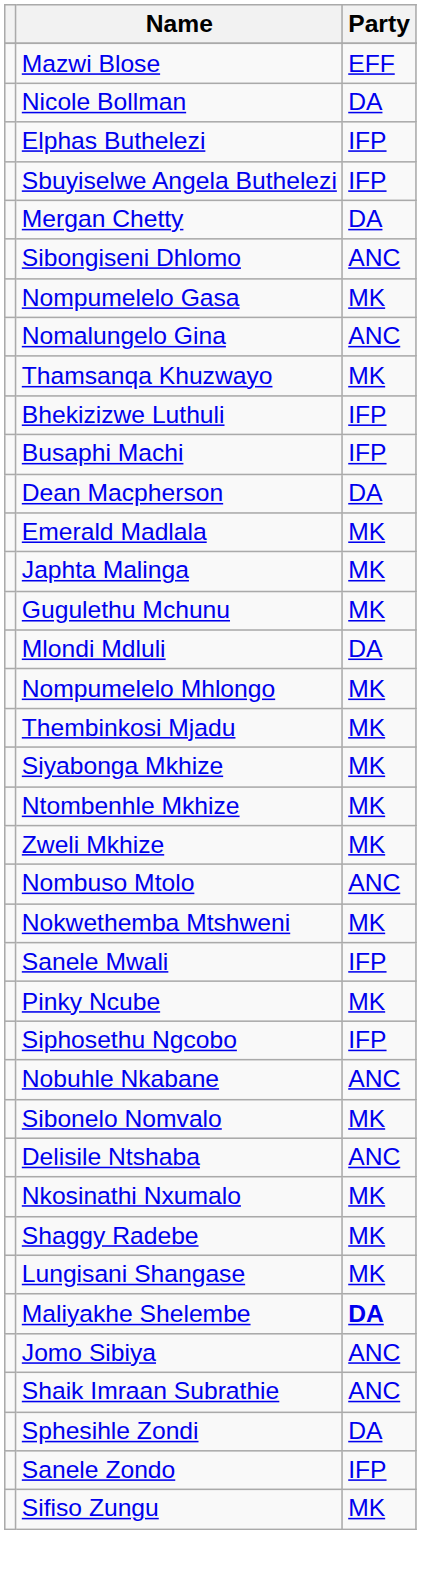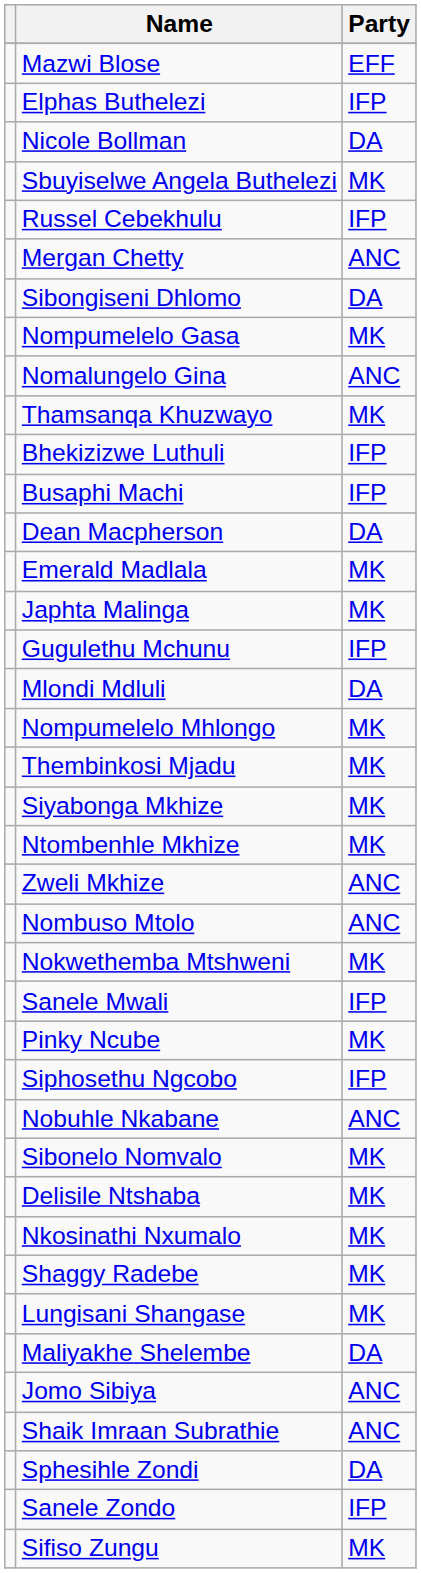 <table class="wikitable sortable">
 <tr>
 <th class="unsortable"></th>
 <th>Name</th>
 <th>Party</th>
 </tr>
 <tr>
 </tr>
 <tr>
 <td></td>
 <td data-sort-value="Blose, Mazwi"><a href='#'>Mazwi Blose</a></td>
 <td><a href='#'>EFF</a></td>
 </tr>
 <tr>
 <td></td>
+<td data-sort-value="Buthelezi, Elphas"><a href='#'>Elphas Buthelezi</a></td>
+<td><a href='#'>IFP</a></td>
+</tr>
+<tr>
+<td></td>
 <td data-sort-value="Bollman, Nicole"><a href='#'>Nicole Bollman</a></td>
 <td><a href='#'>DA</a></td>
 </tr>
 <tr>
 <td></td>
-<td data-sort-value="Buthelezi, Elphas"><a href='#'>Elphas Buthelezi</a></td>
-<td><a href='#'>IFP</a></td>
+<td data-sort-value="Buthelezi, Sbuyiselwe Angela"><a href='#'>Sbuyiselwe Angela Buthelezi</a></td>
+<td><a href='#'>MK</a></td>
 </tr>
 <tr>
 <td></td>
-<td data-sort-value="Buthelezi, Sbuyiselwe Angela"><a href='#'>Sbuyiselwe Angela Buthelezi</a></td>
+<td data-sort-value="Cebekhulu, Russel"><a href='#'>Russel Cebekhulu</a></td>
 <td><a href='#'>IFP</a></td>
 </tr>
 <tr>
 <td></td>
 <td data-sort-value="Chetty, Mergan"><a href='#'>Mergan Chetty</a></td>
-<td><a href='#'>DA</a></td>
+<td><a href='#'>ANC</a></td>
 </tr>
 <tr>
 <td></td>
 <td data-sort-value="Dhlomo, Sibongiseni"><a href='#'>Sibongiseni Dhlomo</a></td>
-<td><a href='#'>ANC</a></td>
+<td><a href='#'>DA</a></td>
 </tr>
 <tr>
 <td></td>
 <td data-sort-value="Gasa, Nompumelelo"><a href='#'>Nompumelelo Gasa</a></td>
 <td><a href='#'>MK</a></td>
 </tr>
 <tr>
 <td></td>
 <td data-sort-value="Gina, Nomalungelo"><a href='#'>Nomalungelo Gina</a></td>
 <td><a href='#'>ANC</a></td>
 </tr>
 <tr>
 <td></td>
 <td data-sort-value="Khuzwayo, Thamsanqa"><a href='#'>Thamsanqa Khuzwayo</a></td>
 <td><a href='#'>MK</a></td>
 </tr>
 <tr>
 <td></td>
 <td data-sort-value="Luthuli, Bhekizizwe"><a href='#'>Bhekizizwe Luthuli</a></td>
 <td><a href='#'>IFP</a></td>
 </tr>
 <tr>
 <td></td>
 <td data-sort-value="Machi, Busaphi"><a href='#'>Busaphi Machi</a></td>
 <td><a href='#'>IFP</a></td>
 </tr>
 <tr>
 <td></td>
 <td data-sort-value="Macpherson, Dean"><a href='#'>Dean Macpherson</a></td>
 <td><a href='#'>DA</a></td>
 </tr>
 <tr>
 <td></td>
 <td data-sort-value="Madlala, Emerald"><a href='#'>Emerald Madlala</a></td>
 <td><a href='#'>MK</a></td>
 </tr>
 <tr>
 <td></td>
 <td data-sort-value="Malinga, Japhta"><a href='#'>Japhta Malinga</a></td>
 <td><a href='#'>MK</a></td>
 </tr>
 <tr>
 <td></td>
 <td data-sort-value="Mchunu, Gugulethu"><a href='#'>Gugulethu Mchunu</a></td>
-<td><a href='#'>MK</a></td>
+<td><a href='#'>IFP</a></td>
 </tr>
 <tr>
 <td></td>
 <td data-sort-value="Mdluli, Mlondi"><a href='#'>Mlondi Mdluli</a></td>
 <td><a href='#'>DA</a></td>
 </tr>
 <tr>
 <td></td>
 <td data-sort-value="Mhlongo, Nompumelelo"><a href='#'>Nompumelelo Mhlongo</a></td>
 <td><a href='#'>MK</a></td>
 </tr>
 <tr>
 <td></td>
 <td data-sort-value="Mjadu, Thembinkosi"><a href='#'>Thembinkosi Mjadu</a></td>
 <td><a href='#'>MK</a></td>
 </tr>
 <tr>
 <td></td>
 <td data-sort-value="Mkhize, Siyabonga"><a href='#'>Siyabonga Mkhize</a></td>
 <td><a href='#'>MK</a></td>
 </tr>
 <tr>
 <td></td>
 <td data-sort-value="Mkhize, Ntombenhle"><a href='#'>Ntombenhle Mkhize</a></td>
 <td><a href='#'>MK</a></td>
 </tr>
 <tr>
 <td></td>
 <td data-sort-value="Mkhize, Zweli"><a href='#'>Zweli Mkhize</a></td>
-<td><a href='#'>MK</a></td>
+<td><a href='#'>ANC</a></td>
 </tr>
 <tr>
 <td></td>
 <td data-sort-value="Mtolo, Nombuso"><a href='#'>Nombuso Mtolo</a></td>
 <td><a href='#'>ANC</a></td>
 </tr>
 <tr>
 <td></td>
 <td data-sort-value="Mtshweni, Nokwethemba"><a href='#'>Nokwethemba Mtshweni</a></td>
 <td><a href='#'>MK</a></td>
 </tr>
 <tr>
 <td></td>
 <td data-sort-value="Mwali, Sanele"><a href='#'>Sanele Mwali</a></td>
 <td><a href='#'>IFP</a></td>
 </tr>
 <tr>
 <td></td>
 <td data-sort-value="Ncube, Pinky"><a href='#'>Pinky Ncube</a></td>
 <td><a href='#'>MK</a></td>
 </tr>
 <tr>
 <td></td>
 <td data-sort-value="Ngcobo, Siphosethu"><a href='#'>Siphosethu Ngcobo</a></td>
 <td><a href='#'>IFP</a></td>
 </tr>
 <tr>
 <td></td>
 <td data-sort-value="Nkabane, Nobuhle"><a href='#'>Nobuhle Nkabane</a></td>
 <td><a href='#'>ANC</a></td>
 </tr>
 <tr>
 <td></td>
 <td data-sort-value="Nomvalo, Sibonelo"><a href='#'>Sibonelo Nomvalo</a></td>
 <td><a href='#'>MK</a></td>
 </tr>
 <tr>
 <td></td>
 <td data-sort-value="Ntshaba, Delisile"><a href='#'>Delisile Ntshaba</a></td>
-<td><a href='#'>ANC</a></td>
+<td><a href='#'>MK</a></td>
 </tr>
 <tr>
 <td></td>
 <td data-sort-value="Nxumalo, Nkosinathi"><a href='#'>Nkosinathi Nxumalo</a></td>
 <td><a href='#'>MK</a></td>
 </tr>
 <tr>
 <td></td>
 <td data-sort-value="Radebe, Shaggy"><a href='#'>Shaggy Radebe</a></td>
 <td><a href='#'>MK</a></td>
 </tr>
 <tr>
 <td></td>
 <td data-sort-value="Shangase, Lungisani"><a href='#'>Lungisani Shangase</a></td>
 <td><a href='#'>MK</a></td>
 </tr>
 <tr>
 <td></td>
 <td data-sort-value="Shelembe, Maliyakhe"><a href='#'>Maliyakhe Shelembe</a></td>
-<td><strong><a href='#'>DA</a></strong></td>
+<td><a href='#'>DA</a></td>
 </tr>
 <tr>
 <td></td>
 <td data-sort-value="Sibiya, Jomo"><a href='#'>Jomo Sibiya</a></td>
 <td><a href='#'>ANC</a></td>
 </tr>
 <tr>
 <td></td>
 <td data-sort-value="Subrathie, Shaik Imraan"><a href='#'>Shaik Imraan Subrathie</a></td>
 <td><a href='#'>ANC</a></td>
 </tr>
 <tr>
 <td></td>
 <td data-sort-value="Zondi, Sphesihle"><a href='#'>Sphesihle Zondi</a></td>
 <td><a href='#'>DA</a></td>
 </tr>
 <tr>
 <td></td>
 <td data-sort-value="Zondo, Sanele"><a href='#'>Sanele Zondo</a></td>
 <td><a href='#'>IFP</a></td>
 </tr>
 <tr>
 <td></td>
 <td data-sort-value="Zungu, Sifiso"><a href='#'>Sifiso Zungu</a></td>
 <td><a href='#'>MK</a></td>
 </tr>
 </table>
